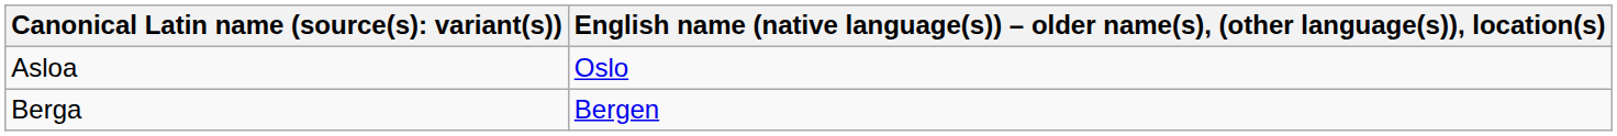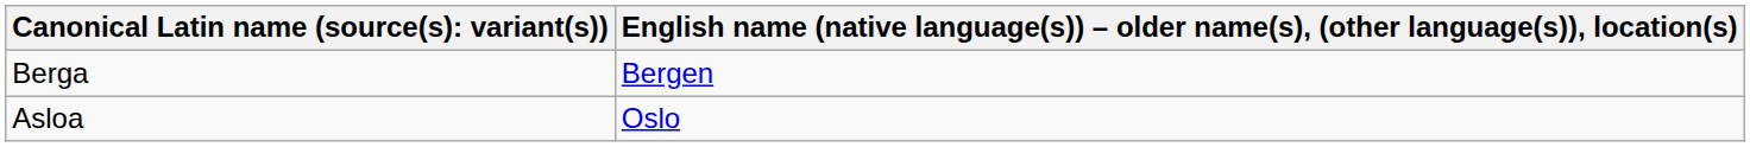 <table class="wikitable">
 <tr>
 <th>Canonical Latin name (source(s): variant(s))</th>
 <th>English name (native language(s)) – older name(s), (other language(s)), location(s)</th>
 </tr>
 <tr>
+<td>Berga</td>
+<td><a href='#'>Bergen</a></td>
+</tr>
+<tr>
 <td>Asloa</td>
 <td><a href='#'>Oslo</a></td>
 </tr>
-<tr>
-<td>Berga</td>
-<td><a href='#'>Bergen</a></td>
-</tr>
 </table>
